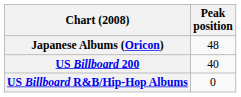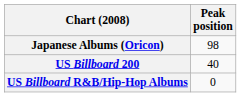 <table class="wikitable sortable plainrowheaders">
 <tr>
 <th scope="col">Chart (2008)</th>
 <th scope="col">Peak<br>position</th>
 </tr>
 <tr>
 <th scope="row">Japanese Albums (<a href='#'>Oricon</a>)</th>
-<td align="center">48</td>
+<td align="center">98</td>
 </tr>
 <tr>
 <th scope="row"><a href='#'>US <em>Billboard</em> 200</a></th>
 <td style="text-align:center;">40</td>
 </tr>
 <tr>
 <th scope="row"><a href='#'>US <em>Billboard</em> R&B/Hip-Hop Albums</a></th>
 <td style="text-align:center;">0</td>
 </tr>
 </table>
